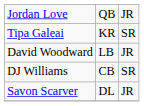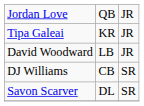 <table class="wikitable">
 <tr>
 <td><a href='#'>Jordan Love</a></td>
 <td>QB</td>
 <td>JR</td>
 </tr>
 <tr>
 <td><a href='#'>Tipa Galeai</a></td>
 <td>KR</td>
-<td>SR</td>
+<td>JR</td>
 </tr>
 <tr>
 <td>David Woodward</td>
 <td>LB</td>
 <td>JR</td>
 </tr>
 <tr>
 <td>DJ Williams</td>
 <td>CB</td>
 <td>SR</td>
 </tr>
 <tr>
 <td><a href='#'>Savon Scarver</a></td>
 <td>DL</td>
-<td>JR</td>
+<td>SR</td>
 </tr>
 <tr>
 </tr>
 </table>
